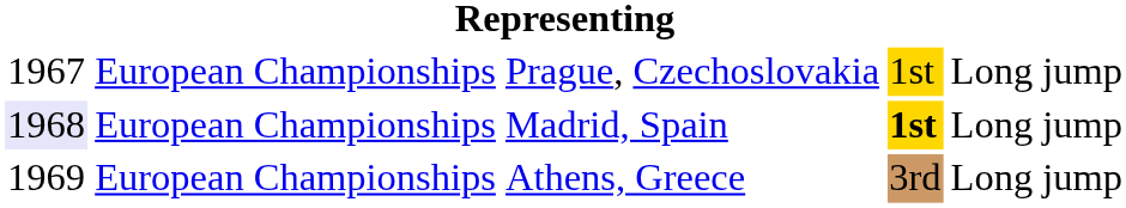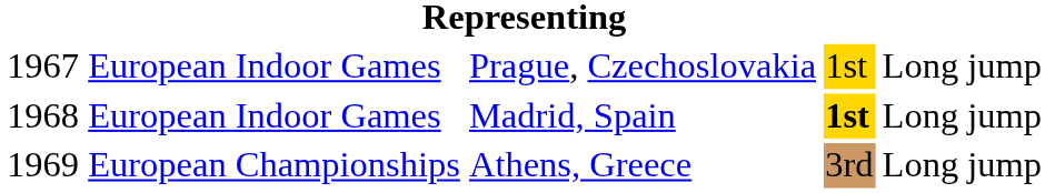 <table>
 <tr>
 <th colspan="5">Representing </th>
 </tr>
 <tr>
 <td>1967</td>
-<td><a href='#'>European Championships</a></td>
+<td><a href='#'>European Indoor Games</a></td>
 <td><a href='#'>Prague</a>, <a href='#'>Czechoslovakia</a></td>
 <td bgcolor="gold">1st</td>
 <td>Long jump</td>
 </tr>
 <tr>
-<td style="background: lavender;">1968</td>
-<td><a href='#'>European Championships</a></td>
+<td>1968</td>
+<td><a href='#'>European Indoor Games</a></td>
 <td><a href='#'>Madrid, Spain</a></td>
 <td bgcolor="gold"><strong>1st</strong></td>
 <td>Long jump</td>
 </tr>
 <tr>
 <td>1969</td>
 <td><a href='#'>European Championships</a></td>
 <td><a href='#'>Athens, Greece</a></td>
 <td bgcolor="cc9966">3rd</td>
 <td>Long jump</td>
 </tr>
 </table>
